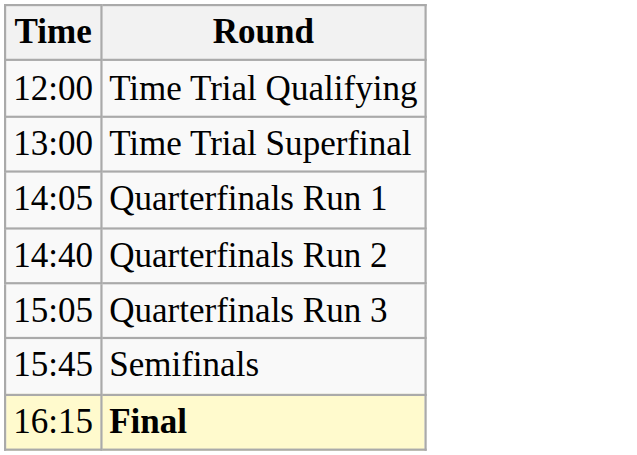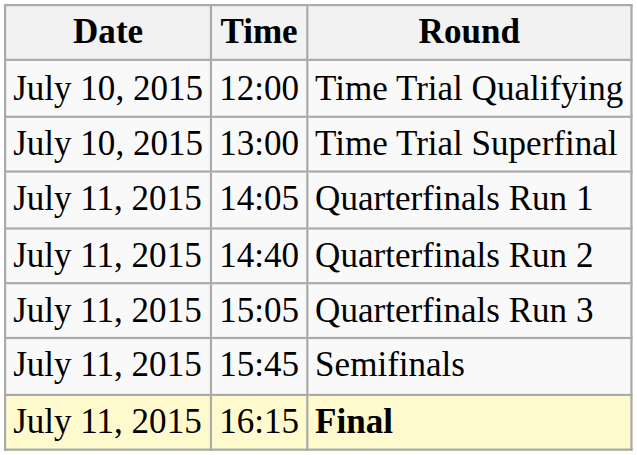 <table class="wikitable">
 <tr>
+<th>Date</th>
 <th>Time</th>
 <th>Round</th>
 </tr>
 <tr>
+<td>July 10, 2015</td>
 <td>12:00</td>
 <td>Time Trial Qualifying</td>
 </tr>
 <tr>
+<td>July 10, 2015</td>
 <td>13:00</td>
 <td>Time Trial Superfinal</td>
 </tr>
 <tr>
+<td>July 11, 2015</td>
 <td>14:05</td>
 <td>Quarterfinals Run 1</td>
 </tr>
 <tr>
+<td>July 11, 2015</td>
 <td>14:40</td>
 <td>Quarterfinals Run 2</td>
 </tr>
 <tr>
+<td>July 11, 2015</td>
 <td>15:05</td>
 <td>Quarterfinals Run 3</td>
 </tr>
 <tr>
+<td>July 11, 2015</td>
 <td>15:45</td>
 <td>Semifinals</td>
 </tr>
 <tr style=background:lemonchiffon>
+<td>July 11, 2015</td>
 <td>16:15</td>
 <td><strong>Final</strong></td>
 </tr>
 </table>
